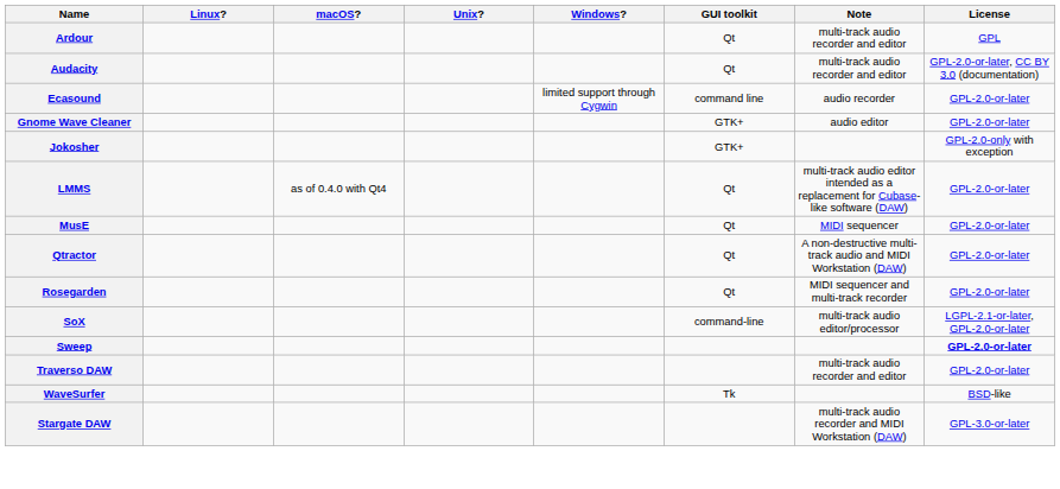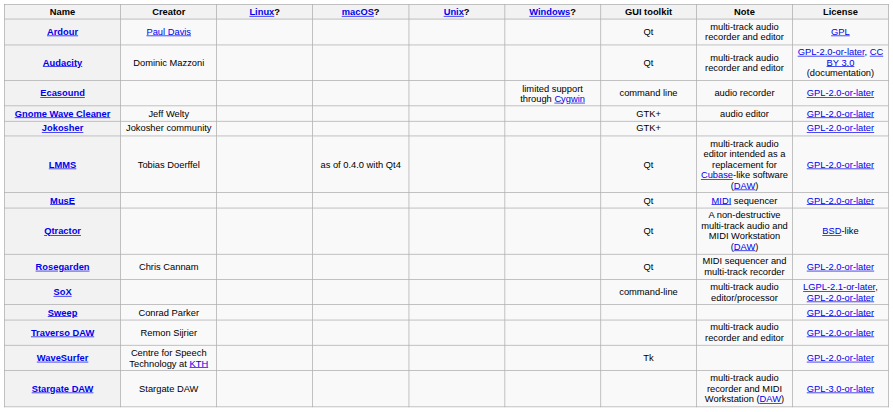 <table class="wikitable sortable" style="width: 100%; table-layout: fixed; font-size: smaller; text-align: center;">
 <tr style="background: #ececec">
 <th style="width:12em">Name</th>
+<th>Creator</th>
 <th><a href='#'>Linux</a>?</th>
 <th><a href='#'>macOS</a>?</th>
 <th><a href='#'>Unix</a>?</th>
 <th><a href='#'>Windows</a>?</th>
 <th>GUI toolkit</th>
 <th>Note</th>
 <th>License</th>
 </tr>
 <tr>
 <th><a href='#'>Ardour</a></th>
+<td><a href='#'>Paul Davis</a></td>
 <td></td>
 <td></td>
 <td></td>
 <td></td>
 <td>Qt</td>
 <td>multi-track audio recorder and editor</td>
 <td><a href='#'>GPL</a></td>
 </tr>
 <tr>
 <th><a href='#'>Audacity</a></th>
+<td>Dominic Mazzoni</td>
 <td></td>
 <td></td>
 <td></td>
 <td></td>
 <td>Qt</td>
 <td>multi-track audio recorder and editor</td>
 <td><a href='#'>GPL-2.0-or-later</a>, <a href='#'>CC BY 3.0</a> (documentation)</td>
 </tr>
 <tr>
 <th><a href='#'>Ecasound</a></th>
 <td></td>
 <td></td>
 <td></td>
+<td></td>
 <td> limited support through <a href='#'>Cygwin</a></td>
 <td>command line</td>
 <td>audio recorder</td>
 <td><a href='#'>GPL-2.0-or-later</a></td>
 </tr>
 <tr>
 <th><a href='#'>Gnome Wave Cleaner</a></th>
+<td>Jeff Welty</td>
 <td></td>
 <td></td>
 <td></td>
 <td></td>
 <td>GTK+</td>
 <td>audio editor</td>
 <td><a href='#'>GPL-2.0-or-later</a></td>
 </tr>
 <tr>
 <th><a href='#'>Jokosher</a></th>
+<td>Jokosher community</td>
 <td></td>
 <td></td>
 <td></td>
 <td></td>
 <td>GTK+</td>
 <td></td>
-<td><a href='#'>GPL-2.0-only</a> with exception</td>
+<td><a href='#'>GPL-2.0-or-later</a></td>
 </tr>
 <tr>
 <th><a href='#'>LMMS</a></th>
+<td>Tobias Doerffel</td>
 <td></td>
 <td> as of 0.4.0 with Qt4</td>
 <td></td>
 <td></td>
 <td>Qt</td>
 <td>multi-track audio editor intended as a replacement for <a href='#'>Cubase</a>-like software (<a href='#'>DAW</a>)</td>
 <td><a href='#'>GPL-2.0-or-later</a></td>
 </tr>
 <tr>
 <th><a href='#'>MusE</a></th>
 <td></td>
 <td></td>
 <td></td>
 <td></td>
+<td></td>
 <td>Qt</td>
 <td><a href='#'>MIDI</a> sequencer</td>
 <td><a href='#'>GPL-2.0-or-later</a></td>
 </tr>
 <tr>
 <th><a href='#'>Qtractor</a></th>
 <td></td>
 <td></td>
 <td></td>
 <td></td>
+<td></td>
 <td>Qt</td>
 <td>A non-destructive multi-track audio and MIDI Workstation (<a href='#'>DAW</a>)</td>
-<td><a href='#'>GPL-2.0-or-later</a></td>
+<td><a href='#'>BSD</a>-like</td>
 </tr>
 <tr>
 <th><a href='#'>Rosegarden</a></th>
+<td>Chris Cannam</td>
 <td></td>
 <td></td>
 <td></td>
 <td></td>
 <td>Qt</td>
 <td>MIDI sequencer and multi-track recorder</td>
 <td><a href='#'>GPL-2.0-or-later</a></td>
 </tr>
 <tr>
 <th><a href='#'>SoX</a></th>
 <td></td>
 <td></td>
 <td></td>
 <td></td>
+<td></td>
 <td>command-line</td>
 <td>multi-track audio editor/processor</td>
 <td><a href='#'>LGPL-2.1-or-later</a>,<br><a href='#'>GPL-2.0-or-later</a></td>
 </tr>
 <tr>
 <th><a href='#'>Sweep</a></th>
+<td>Conrad Parker</td>
 <td></td>
 <td></td>
 <td></td>
 <td></td>
 <td></td>
 <td></td>
-<td><strong><a href='#'>GPL-2.0-or-later</a></strong></td>
+<td><a href='#'>GPL-2.0-or-later</a></td>
 </tr>
 <tr>
 <th><a href='#'>Traverso DAW</a></th>
+<td>Remon Sijrier</td>
 <td></td>
 <td></td>
 <td></td>
 <td></td>
 <td></td>
 <td>multi-track audio recorder and editor</td>
 <td><a href='#'>GPL-2.0-or-later</a></td>
 </tr>
 <tr>
 <th><a href='#'>WaveSurfer</a></th>
+<td>Centre for Speech Technology at <a href='#'>KTH</a></td>
 <td></td>
 <td></td>
 <td></td>
 <td></td>
 <td>Tk</td>
 <td></td>
-<td><a href='#'>BSD</a>-like</td>
+<td><a href='#'>GPL-2.0-or-later</a></td>
 </tr>
 <tr>
 <th><a href='#'>Stargate DAW</a></th>
+<td>Stargate DAW</td>
 <td></td>
 <td></td>
 <td></td>
 <td></td>
 <td></td>
 <td>multi-track audio recorder and MIDI Workstation (<a href='#'>DAW</a>)</td>
 <td><a href='#'>GPL-3.0-or-later</a></td>
 </tr>
 </table>
